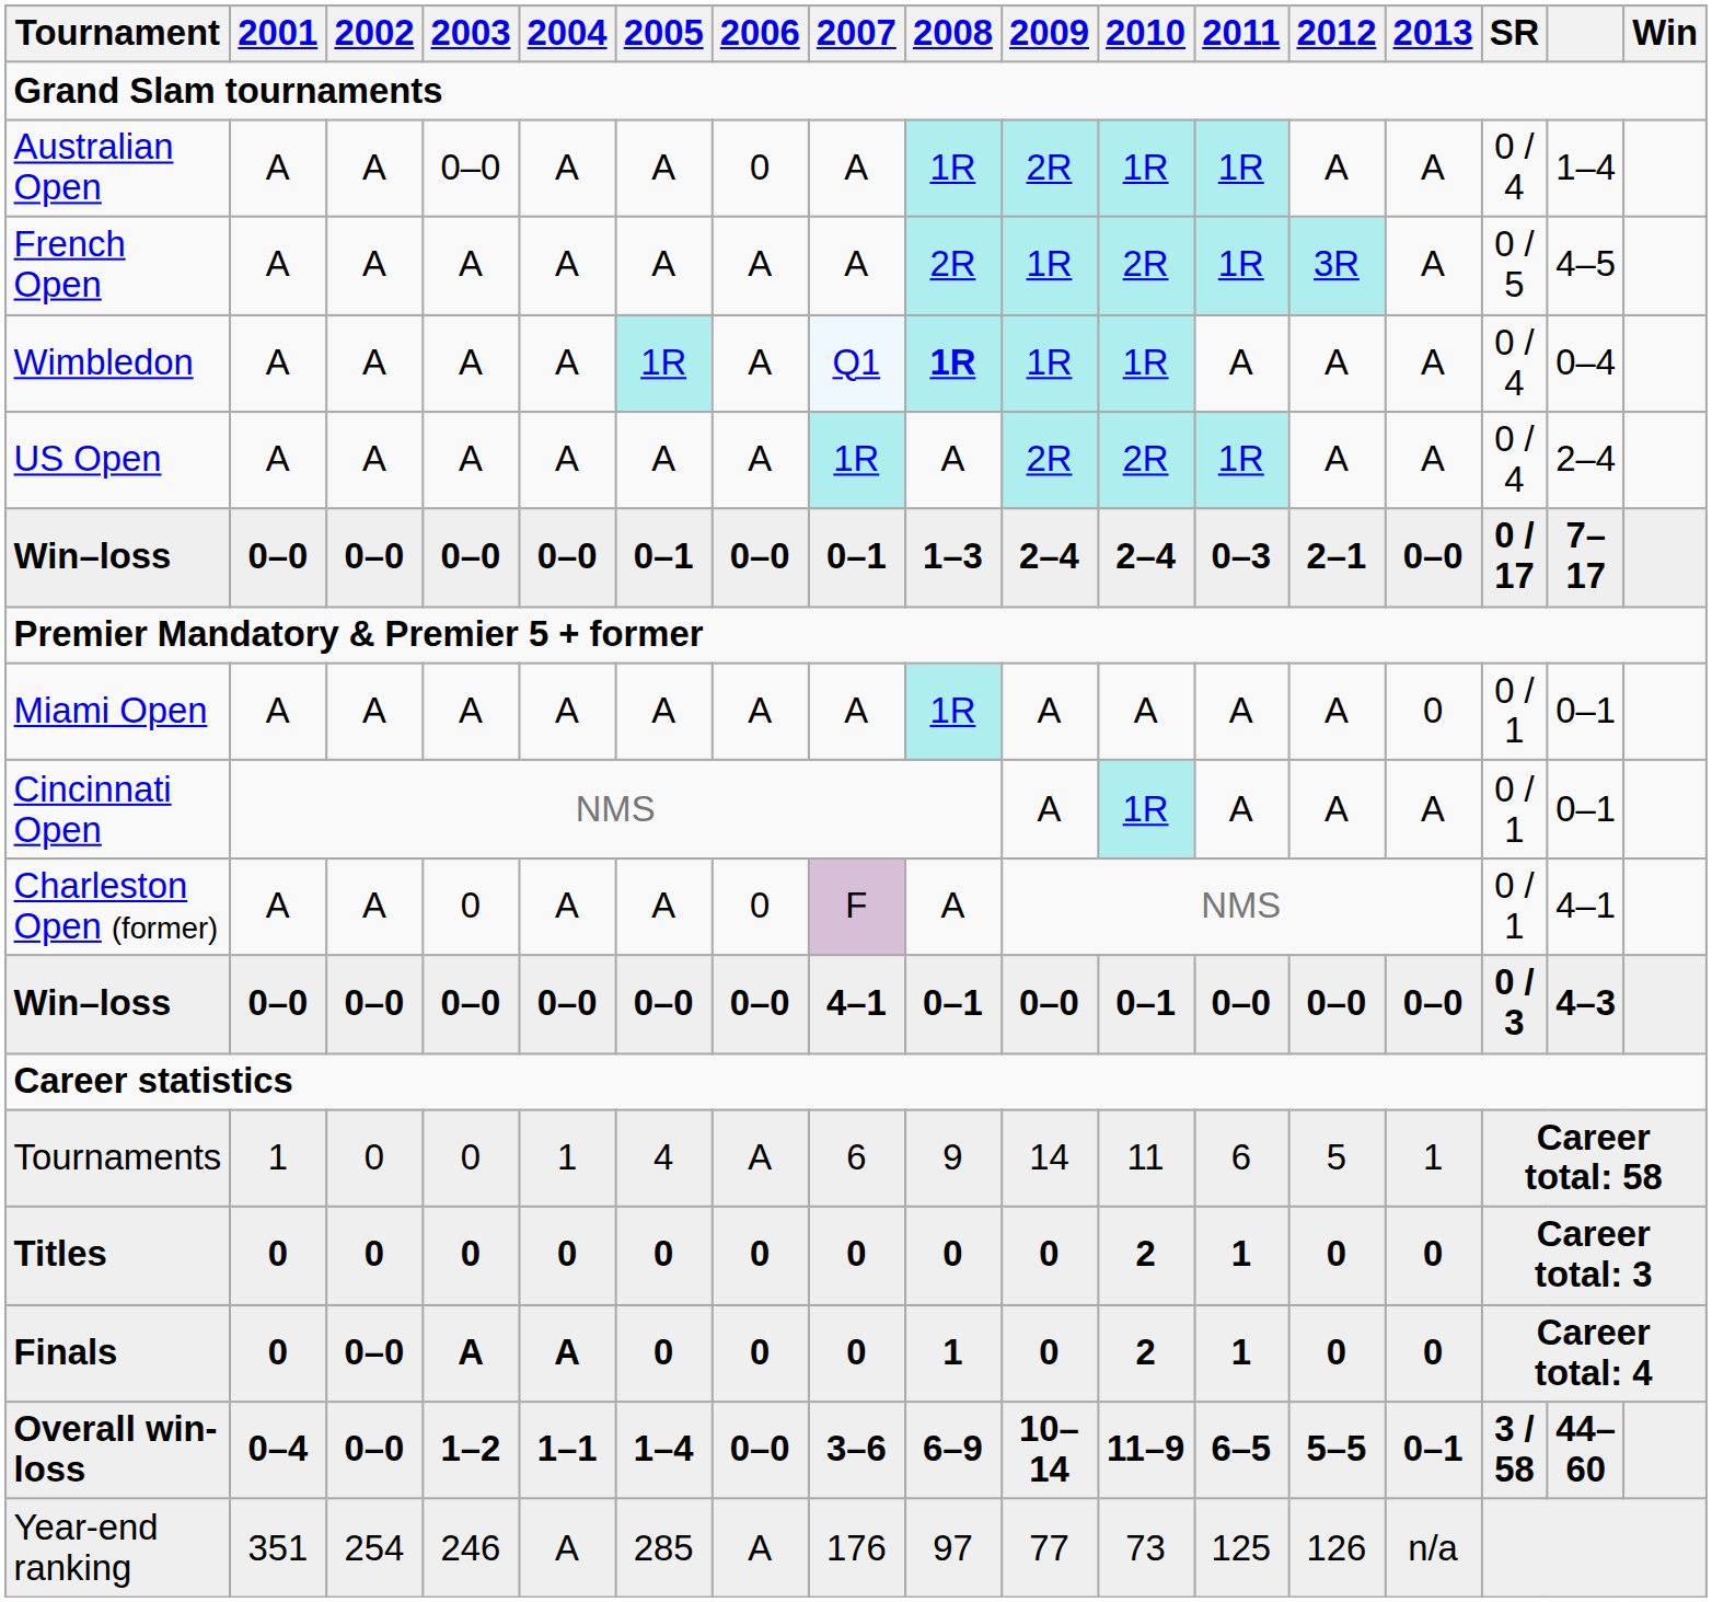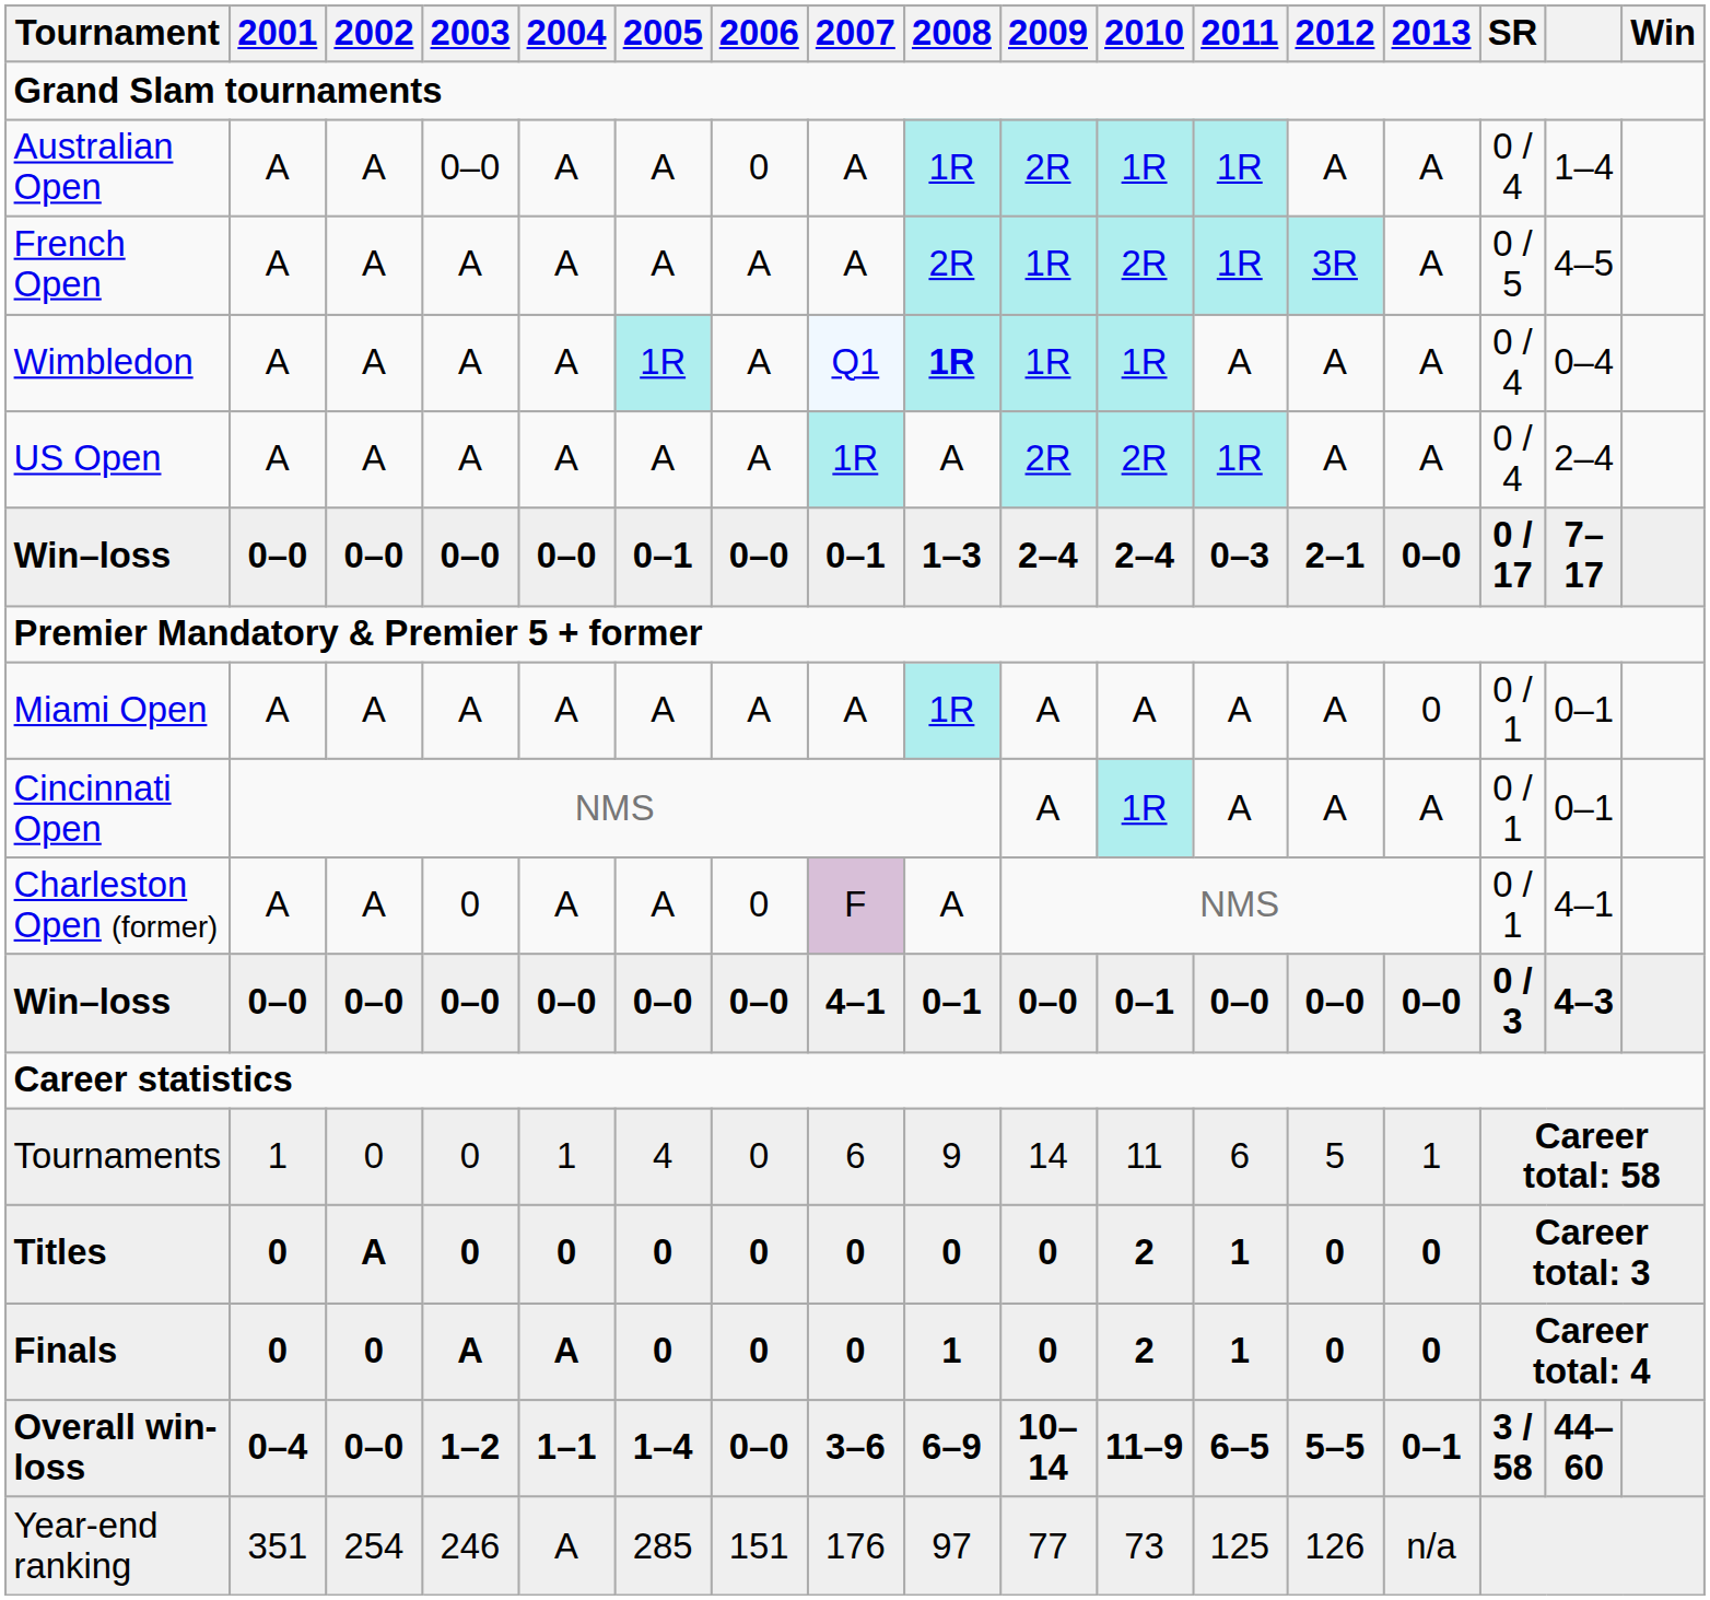 <table class="wikitable" style="text-align:center;">
 <tr>
 <th>Tournament</th>
 <th><a href='#'>2001</a></th>
 <th><a href='#'>2002</a></th>
 <th><a href='#'>2003</a></th>
 <th><a href='#'>2004</a></th>
 <th><a href='#'>2005</a></th>
 <th><a href='#'>2006</a></th>
 <th><a href='#'>2007</a></th>
 <th><a href='#'>2008</a></th>
 <th><a href='#'>2009</a></th>
 <th><a href='#'>2010</a></th>
 <th><a href='#'>2011</a></th>
 <th><a href='#'>2012</a></th>
 <th><a href='#'>2013</a></th>
 <th>SR</th>
 <th></th>
 <th>Win</th>
 </tr>
 <tr>
 <td colspan="17" align="left"><strong>Grand Slam tournaments</strong></td>
 </tr>
 <tr>
 <td align="left"><a href='#'>Australian Open</a></td>
 <td>A</td>
 <td>A</td>
 <td>0–0</td>
 <td>A</td>
 <td>A</td>
 <td>0</td>
 <td>A</td>
 <td bgcolor="afeeee"><a href='#'>1R</a></td>
 <td bgcolor="afeeee"><a href='#'>2R</a></td>
 <td bgcolor="afeeee"><a href='#'>1R</a></td>
 <td bgcolor="afeeee"><a href='#'>1R</a></td>
 <td>A</td>
 <td>A</td>
 <td>0 / 4</td>
 <td>1–4</td>
 <td></td>
 </tr>
 <tr>
 <td align="left"><a href='#'>French Open</a></td>
 <td>A</td>
 <td>A</td>
 <td>A</td>
 <td>A</td>
 <td>A</td>
 <td>A</td>
 <td>A</td>
 <td bgcolor="afeeee"><a href='#'>2R</a></td>
 <td bgcolor="afeeee"><a href='#'>1R</a></td>
 <td bgcolor="afeeee"><a href='#'>2R</a></td>
 <td bgcolor="afeeee"><a href='#'>1R</a></td>
 <td bgcolor="afeeee"><a href='#'>3R</a></td>
 <td>A</td>
 <td>0 / 5</td>
 <td>4–5</td>
 <td></td>
 </tr>
 <tr>
 <td align="left"><a href='#'>Wimbledon</a></td>
 <td>A</td>
 <td>A</td>
 <td>A</td>
 <td>A</td>
 <td bgcolor="afeeee"><a href='#'>1R</a></td>
 <td>A</td>
 <td bgcolor="f0f8ff"><a href='#'>Q1</a></td>
 <td bgcolor="afeeee"><strong><a href='#'>1R</a></strong></td>
 <td bgcolor="afeeee"><a href='#'>1R</a></td>
 <td bgcolor="afeeee"><a href='#'>1R</a></td>
 <td>A</td>
 <td>A</td>
 <td>A</td>
 <td>0 / 4</td>
 <td>0–4</td>
 <td></td>
 </tr>
 <tr>
 <td align="left"><a href='#'>US Open</a></td>
 <td>A</td>
 <td>A</td>
 <td>A</td>
 <td>A</td>
 <td>A</td>
 <td>A</td>
 <td bgcolor="afeeee"><a href='#'>1R</a></td>
 <td>A</td>
 <td bgcolor="afeeee"><a href='#'>2R</a></td>
 <td bgcolor="afeeee"><a href='#'>2R</a></td>
 <td bgcolor="afeeee"><a href='#'>1R</a></td>
 <td>A</td>
 <td>A</td>
 <td>0 / 4</td>
 <td>2–4</td>
 <td></td>
 </tr>
 <tr style=background:#efefef;font-weight:bold>
 <td style="text-align:left">Win–loss</td>
 <td>0–0</td>
 <td>0–0</td>
 <td>0–0</td>
 <td>0–0</td>
 <td>0–1</td>
 <td>0–0</td>
 <td>0–1</td>
 <td>1–3</td>
 <td>2–4</td>
 <td>2–4</td>
 <td>0–3</td>
 <td>2–1</td>
 <td>0–0</td>
 <td>0 / 17</td>
 <td>7–17</td>
 <td></td>
 </tr>
 <tr>
 <td colspan="17" style="text-align:left"><strong>Premier Mandatory & Premier 5 + former</strong></td>
 </tr>
 <tr>
 <td style="text-align:left"><a href='#'>Miami Open</a></td>
 <td>A</td>
 <td>A</td>
 <td>A</td>
 <td>A</td>
 <td>A</td>
 <td>A</td>
 <td>A</td>
 <td bgcolor=afeeee><a href='#'>1R</a></td>
 <td>A</td>
 <td>A</td>
 <td>A</td>
 <td>A</td>
 <td>0</td>
 <td>0 / 1</td>
 <td>0–1</td>
 <td></td>
 </tr>
 <tr>
 <td style="text-align:left"><a href='#'>Cincinnati Open</a></td>
 <td colspan="8" style=color:#767676>NMS</td>
 <td>A</td>
 <td bgcolor=afeeee><a href='#'>1R</a></td>
 <td>A</td>
 <td>A</td>
 <td>A</td>
 <td>0 / 1</td>
 <td>0–1</td>
 <td></td>
 </tr>
 <tr>
 <td style="text-align:left"><a href='#'>Charleston Open</a> <small>(former)</small></td>
 <td>A</td>
 <td>A</td>
 <td>0</td>
 <td>A</td>
 <td>A</td>
 <td>0</td>
 <td bgcolor=thistle>F</td>
 <td>A</td>
 <td colspan="5"  style=color:#767676>NMS</td>
 <td>0 / 1</td>
 <td>4–1</td>
 <td></td>
 </tr>
 <tr style=background:#efefef;font-weight:bold>
 <td style="text-align:left">Win–loss</td>
 <td>0–0</td>
 <td>0–0</td>
 <td>0–0</td>
 <td>0–0</td>
 <td>0–0</td>
 <td>0–0</td>
 <td>4–1</td>
 <td>0–1</td>
 <td>0–0</td>
 <td>0–1</td>
 <td>0–0</td>
 <td>0–0</td>
 <td>0–0</td>
 <td>0 / 3</td>
 <td>4–3</td>
 <td></td>
 </tr>
 <tr>
 <td colspan="17" style="text-align:left"><strong>Career statistics</strong></td>
 </tr>
 <tr bgcolor=efefef>
 <td style="text-align:left">Tournaments</td>
 <td>1</td>
 <td>0</td>
 <td>0</td>
 <td>1</td>
 <td>4</td>
-<td>A</td>
+<td>0</td>
 <td>6</td>
 <td>9</td>
 <td>14</td>
 <td>11</td>
 <td>6</td>
 <td>5</td>
 <td>1</td>
 <td colspan="3"><strong>Career total: 58</strong></td>
 </tr>
 <tr style=background:#efefef;font-weight:bold>
 <td style="text-align:left">Titles</td>
 <td>0</td>
-<td>0</td>
+<td>A</td>
 <td>0</td>
 <td>0</td>
 <td>0</td>
 <td>0</td>
 <td>0</td>
 <td>0</td>
 <td>0</td>
 <td>2</td>
 <td>1</td>
 <td>0</td>
 <td>0</td>
 <td colspan="3">Career total: 3</td>
 </tr>
 <tr style=background:#efefef;font-weight:bold>
 <td style="text-align:left">Finals</td>
 <td>0</td>
-<td>0–0</td>
+<td>0</td>
 <td>A</td>
 <td>A</td>
 <td>0</td>
 <td>0</td>
 <td>0</td>
 <td>1</td>
 <td>0</td>
 <td>2</td>
 <td>1</td>
 <td>0</td>
 <td>0</td>
 <td colspan="3">Career total: 4</td>
 </tr>
 <tr style=background:#efefef;font-weight:bold>
 <td style="text-align:left">Overall win-loss</td>
 <td>0–4</td>
 <td>0–0</td>
 <td>1–2</td>
 <td>1–1</td>
 <td>1–4</td>
 <td>0–0</td>
 <td>3–6</td>
 <td>6–9</td>
 <td>10–14</td>
 <td>11–9</td>
 <td>6–5</td>
 <td>5–5</td>
 <td>0–1</td>
 <td>3 / 58</td>
 <td>44–60</td>
 <td></td>
 </tr>
 <tr bgcolor=efefef>
 <td style="text-align:left">Year-end ranking</td>
 <td>351</td>
 <td>254</td>
 <td>246</td>
 <td>A</td>
 <td>285</td>
-<td>A</td>
+<td>151</td>
 <td>176</td>
 <td>97</td>
 <td>77</td>
 <td>73</td>
 <td>125</td>
 <td>126</td>
 <td>n/a</td>
 <td colspan="3"></td>
 </tr>
 </table>
